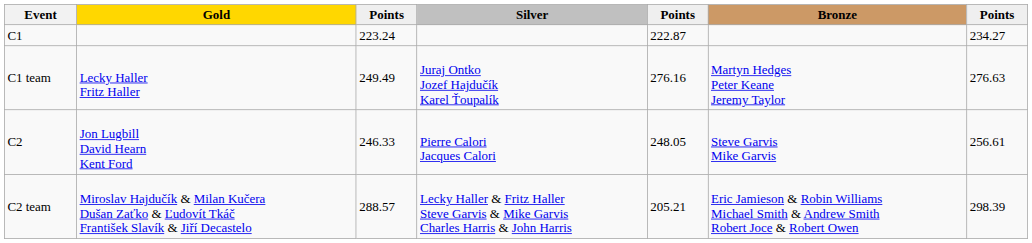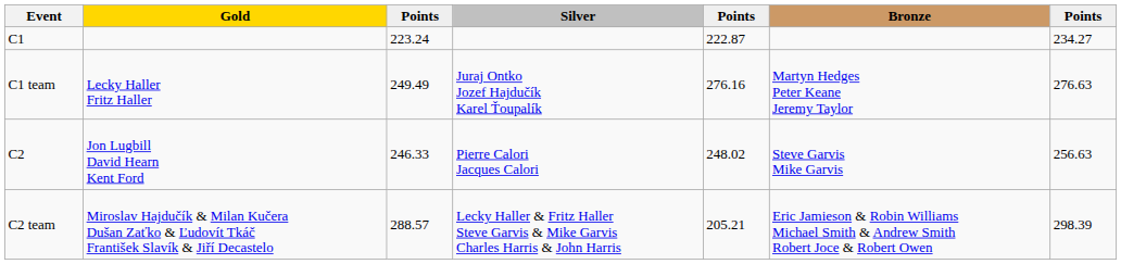 <table class="wikitable" width=100%>
 <tr>
 <th>Event</th>
 <td align=center bgcolor="gold"><strong>Gold</strong></td>
 <td align=center bgcolor="EFEFEF"><strong>Points</strong></td>
 <td align=center bgcolor="silver"><strong>Silver</strong></td>
 <td align=center bgcolor="EFEFEF"><strong>Points</strong></td>
 <td align=center bgcolor="CC9966"><strong>Bronze</strong></td>
 <td align=center bgcolor="EFEFEF"><strong>Points</strong></td>
 </tr>
 <tr>
 <td>C1</td>
 <td></td>
 <td>223.24</td>
 <td></td>
 <td>222.87</td>
 <td></td>
 <td>234.27</td>
 </tr>
 <tr>
 <td>C1 team</td>
 <td><br><a href='#'>Lecky Haller</a><br><a href='#'>Fritz Haller</a></td>
 <td>249.49</td>
 <td><br><a href='#'>Juraj Ontko</a><br><a href='#'>Jozef Hajdučík</a><br><a href='#'>Karel Ťoupalík</a></td>
 <td>276.16</td>
 <td><br><a href='#'>Martyn Hedges</a><br><a href='#'>Peter Keane</a><br><a href='#'>Jeremy Taylor</a></td>
 <td>276.63</td>
 </tr>
 <tr>
 <td>C2</td>
 <td><br><a href='#'>Jon Lugbill</a><br><a href='#'>David Hearn</a><br><a href='#'>Kent Ford</a></td>
 <td>246.33</td>
 <td><br><a href='#'>Pierre Calori</a><br><a href='#'>Jacques Calori</a></td>
-<td>248.05</td>
+<td>248.02</td>
 <td><br><a href='#'>Steve Garvis</a><br><a href='#'>Mike Garvis</a></td>
-<td>256.61</td>
+<td>256.63</td>
 </tr>
 <tr>
 <td>C2 team</td>
 <td><br><a href='#'>Miroslav Hajdučík</a> & <a href='#'>Milan Kučera</a><br><a href='#'>Dušan Zaťko</a> & <a href='#'>Ľudovít Tkáč</a><br><a href='#'>František Slavík</a> & <a href='#'>Jiří Decastelo</a></td>
 <td>288.57</td>
 <td><br><a href='#'>Lecky Haller</a> & <a href='#'>Fritz Haller</a><br><a href='#'>Steve Garvis</a> & <a href='#'>Mike Garvis</a><br><a href='#'>Charles Harris</a> & <a href='#'>John Harris</a></td>
 <td>205.21</td>
 <td><br><a href='#'>Eric Jamieson</a> & <a href='#'>Robin Williams</a><br><a href='#'>Michael Smith</a> & <a href='#'>Andrew Smith</a><br><a href='#'>Robert Joce</a> & <a href='#'>Robert Owen</a></td>
 <td>298.39</td>
 </tr>
 </table>
